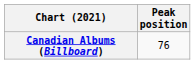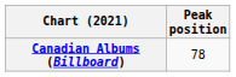 <table class="wikitable sortable plainrowheaders" style="text-align:center">
 <tr>
 <th scope="col" style="width:13em;">Chart (2021)</th>
 <th scope="col">Peak<br>position</th>
 </tr>
 <tr>
 <th scope="row"><a href='#'>Canadian Albums</a> (<em><a href='#'>Billboard</a></em>)</th>
-<td>76</td>
+<td>78</td>
 </tr>
 </table>
